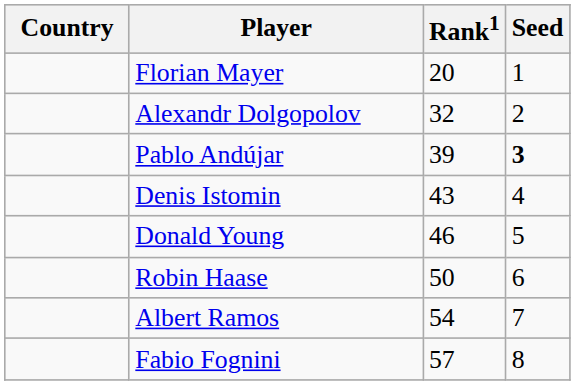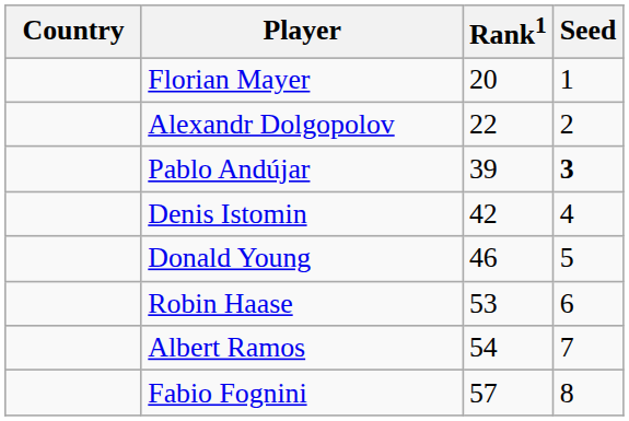 <table class="sortable wikitable">
 <tr>
 <th width="70">Country</th>
 <th width="175">Player</th>
 <th>Rank<sup>1</sup></th>
 <th>Seed</th>
 </tr>
 <tr>
 <td></td>
 <td><a href='#'>Florian Mayer</a></td>
 <td>20</td>
 <td>1</td>
 </tr>
 <tr>
 <td></td>
 <td><a href='#'>Alexandr Dolgopolov</a></td>
-<td>32</td>
+<td>22</td>
 <td>2</td>
 </tr>
 <tr>
 <td></td>
 <td><a href='#'>Pablo Andújar</a></td>
 <td>39</td>
 <td><strong>3</strong></td>
 </tr>
 <tr>
 <td></td>
 <td><a href='#'>Denis Istomin</a></td>
-<td>43</td>
+<td>42</td>
 <td>4</td>
 </tr>
 <tr>
 <td></td>
 <td><a href='#'>Donald Young</a></td>
 <td>46</td>
 <td>5</td>
 </tr>
 <tr>
 <td></td>
 <td><a href='#'>Robin Haase</a></td>
-<td>50</td>
+<td>53</td>
 <td>6</td>
 </tr>
 <tr>
 <td></td>
 <td><a href='#'>Albert Ramos</a></td>
 <td>54</td>
 <td>7</td>
 </tr>
 <tr>
 <td></td>
 <td><a href='#'>Fabio Fognini</a></td>
 <td>57</td>
 <td>8</td>
 </tr>
 </table>
